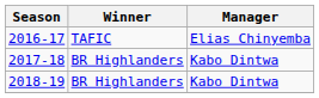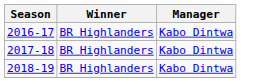 <table class="wikitable sortable">
 <tr>
 <th>Season</th>
 <th>Winner</th>
 <th>Manager</th>
 </tr>
 <tr>
 <td><a href='#'>2016-17</a></td>
-<td><a href='#'>TAFIC</a></td>
-<td> <a href='#'>Elias Chinyemba</a></td>
+<td><a href='#'>BR Highlanders</a></td>
+<td> <a href='#'>Kabo Dintwa</a></td>
 </tr>
 <tr>
 <td><a href='#'>2017-18</a></td>
 <td><a href='#'>BR Highlanders</a></td>
 <td> <a href='#'>Kabo Dintwa</a></td>
 </tr>
 <tr>
 <td><a href='#'>2018-19</a></td>
 <td><a href='#'>BR Highlanders</a></td>
 <td> <a href='#'>Kabo Dintwa</a></td>
 </tr>
 <tr>
 </tr>
 </table>
